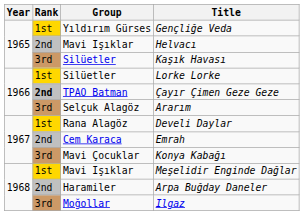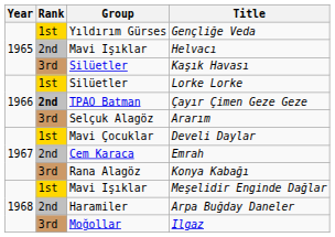 <table class="sortable wikitable">
 <tr>
 <th>Year</th>
 <th>Rank</th>
 <th>Group</th>
 <th>Title</th>
 </tr>
 <tr>
 <td rowspan=3>1965</td>
 <td bgcolor=gold>1st</td>
 <td>Yıldırım Gürses</td>
 <td><em>Gençliğe Veda</em></td>
 </tr>
 <tr>
 <td bgcolor=silver>2nd</td>
 <td>Mavi Işıklar</td>
 <td><em>Helvacı</em></td>
 </tr>
 <tr>
 <td bgcolor=cc9966>3rd</td>
 <td><a href='#'>Silüetler</a></td>
 <td><em>Kaşık Havası</em></td>
 </tr>
 <tr>
 <td rowspan=3>1966</td>
 <td bgcolor=gold>1st</td>
 <td>Silüetler</td>
 <td><em>Lorke Lorke</em></td>
 </tr>
 <tr>
 <td bgcolor=silver><strong>2nd</strong></td>
 <td><a href='#'>TPAO Batman</a></td>
 <td><em>Çayır Çimen Geze Geze</em></td>
 </tr>
 <tr>
 <td bgcolor=cc9966>3rd</td>
 <td>Selçuk Alagöz</td>
 <td><em>Ararım</em></td>
 </tr>
 <tr>
 <td rowspan=3>1967</td>
 <td bgcolor=gold>1st</td>
-<td>Rana Alagöz</td>
+<td>Mavi Çocuklar</td>
 <td><em>Develi Daylar</em></td>
 </tr>
 <tr>
 <td bgcolor=silver>2nd</td>
 <td><a href='#'>Cem Karaca</a></td>
 <td><em>Emrah</em></td>
 </tr>
 <tr>
 <td bgcolor=cc9966>3rd</td>
-<td>Mavi Çocuklar</td>
+<td>Rana Alagöz</td>
 <td><em>Konya Kabağı</em></td>
 </tr>
 <tr>
 <td rowspan=3>1968</td>
 <td bgcolor=gold>1st</td>
 <td>Mavi Işıklar</td>
 <td><em>Meşelidir Enginde Dağlar</em></td>
 </tr>
 <tr>
 <td bgcolor=silver>2nd</td>
 <td>Haramiler</td>
 <td><em>Arpa Buğday Daneler</em></td>
 </tr>
 <tr>
 <td bgcolor=cc9966>3rd</td>
 <td><a href='#'>Moğollar</a></td>
 <td><em><a href='#'>Ilgaz</a></em></td>
 </tr>
 </table>
